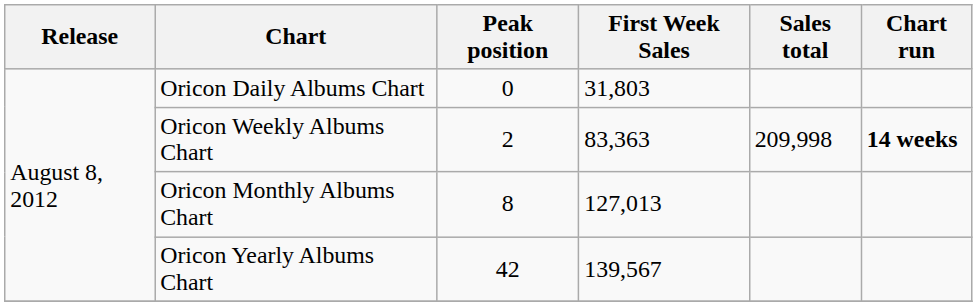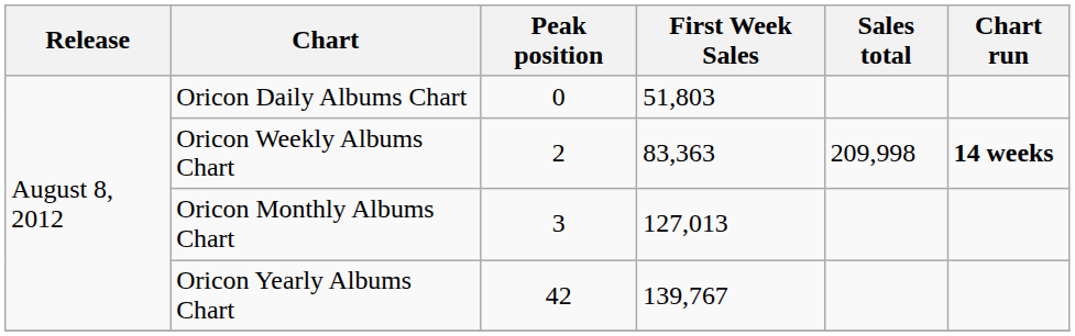 <table class="wikitable" width="650px">
 <tr>
 <th>Release</th>
 <th>Chart</th>
 <th>Peak position</th>
 <th>First Week Sales</th>
 <th>Sales total</th>
 <th>Chart run</th>
 </tr>
 <tr>
 <td rowspan="4">August 8, 2012</td>
 <td>Oricon Daily Albums Chart</td>
 <td align="center">0</td>
-<td>31,803</td>
+<td>51,803</td>
 <td></td>
 <td></td>
 </tr>
 <tr>
 <td>Oricon Weekly Albums Chart</td>
 <td align="center">2</td>
 <td>83,363</td>
 <td>209,998</td>
 <td><strong>14 weeks</strong></td>
 </tr>
 <tr>
 <td>Oricon Monthly Albums Chart</td>
-<td align="center">8</td>
+<td align="center">3</td>
 <td>127,013</td>
 <td></td>
 <td></td>
 </tr>
 <tr>
 <td>Oricon Yearly Albums Chart</td>
 <td align="center">42</td>
-<td>139,567</td>
+<td>139,767</td>
 <td></td>
 <td></td>
 </tr>
 <tr>
 </tr>
 </table>
